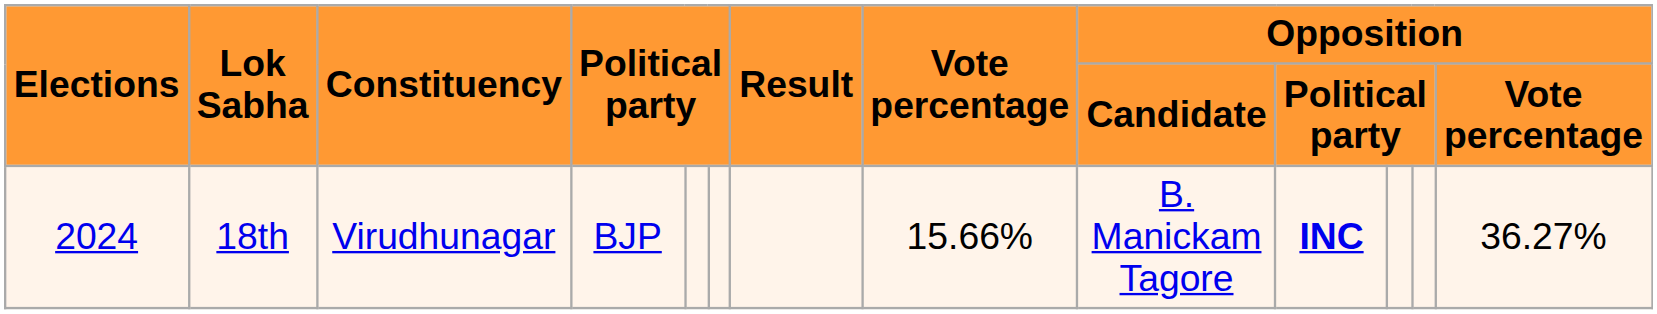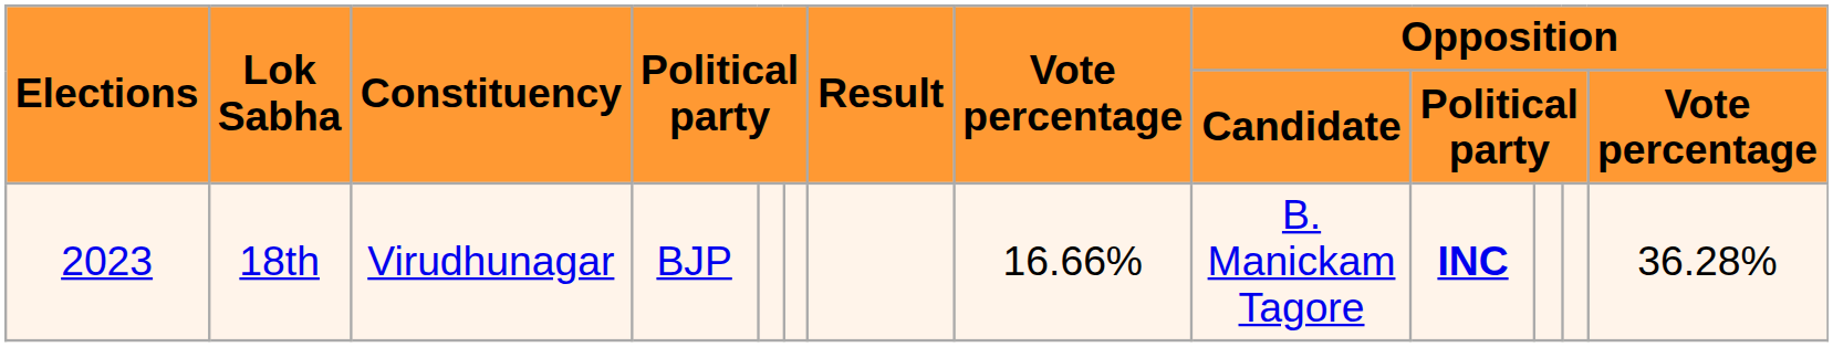 <table class="wikitable sortable" style="width:100%;background:#FFF4EA;text-align:center">
 <tr>
 <th style="background-color:#FF9933;color:black"rowspan=2>Elections</th>
 <th style="background-color:#FF9933;color:black"rowspan=2>Lok Sabha</th>
 <th style="background-color:#FF9933;color:black"rowspan=2>Constituency</th>
 <th style="background-color:#FF9933;color:black"colspan=3 rowspan=2>Political party</th>
 <th style="background-color:#FF9933;color:black"rowspan=2>Result</th>
 <th style="background-color:#FF9933;color:black"rowspan=2>Vote percentage</th>
 <th style="background-color:#FF9933;color:black"colspan=5>Opposition</th>
 </tr>
 <tr>
 <th style="background-color:#FF9933;color:black">Candidate</th>
 <th style="background-color:#FF9933;color:black"colspan=3>Political party</th>
 <th style="background-color:#FF9933;color:black">Vote percentage</th>
 </tr>
 <tr>
-<td><a href='#'>2024</a></td>
+<td><a href='#'>2023</a></td>
 <td><a href='#'>18th</a></td>
 <td><a href='#'>Virudhunagar</a></td>
 <td><a href='#'>BJP</a></td>
 <td></td>
 <td></td>
 <td></td>
-<td>15.66%</td>
+<td>16.66%</td>
 <td><a href='#'>B. Manickam Tagore</a></td>
 <td><strong><a href='#'>INC</a></strong></td>
 <td></td>
 <td></td>
-<td>36.27%</td>
+<td>36.28%</td>
 </tr>
 </table>
